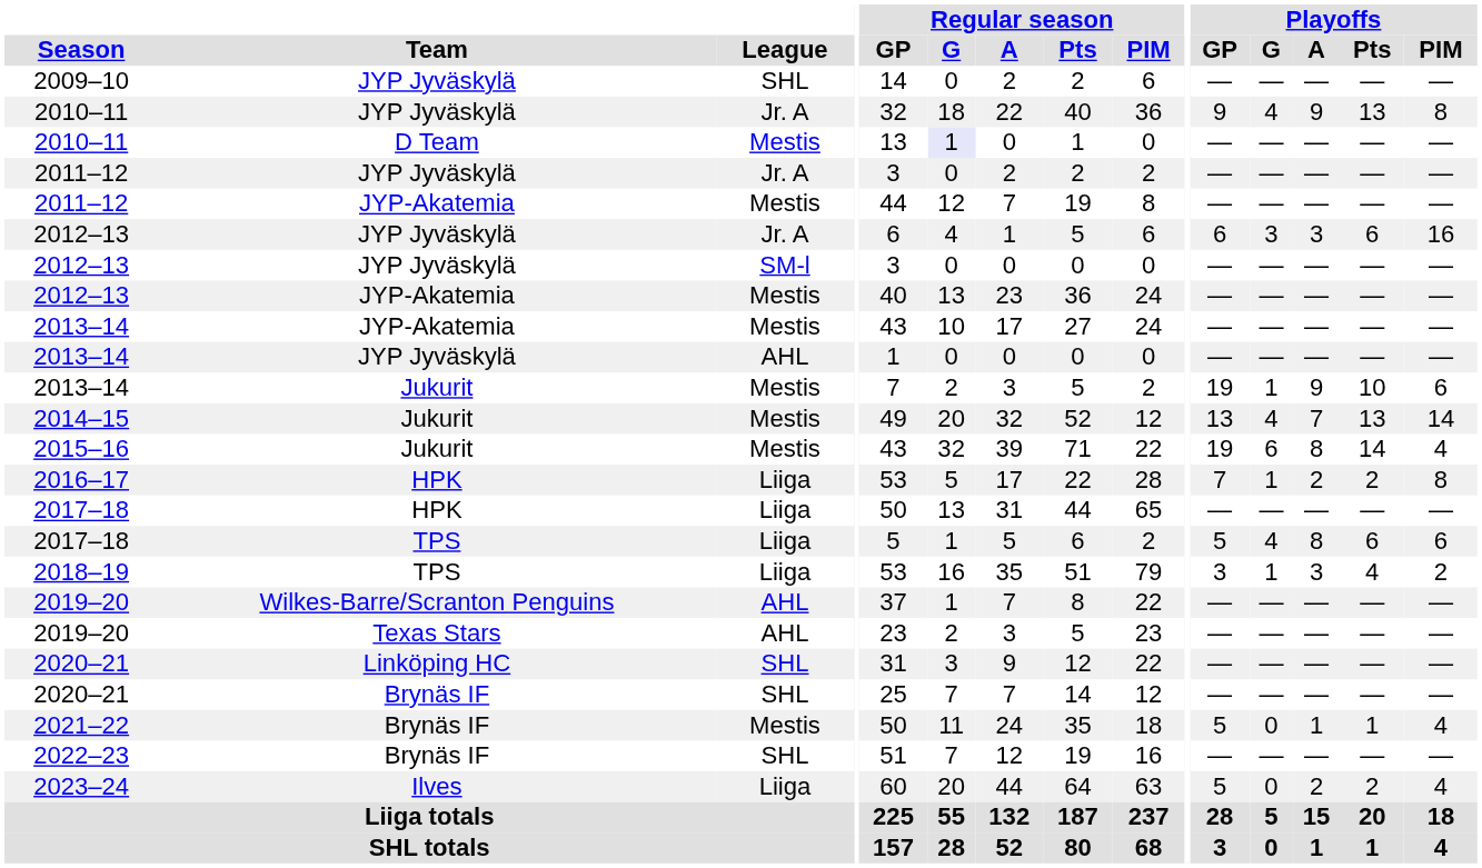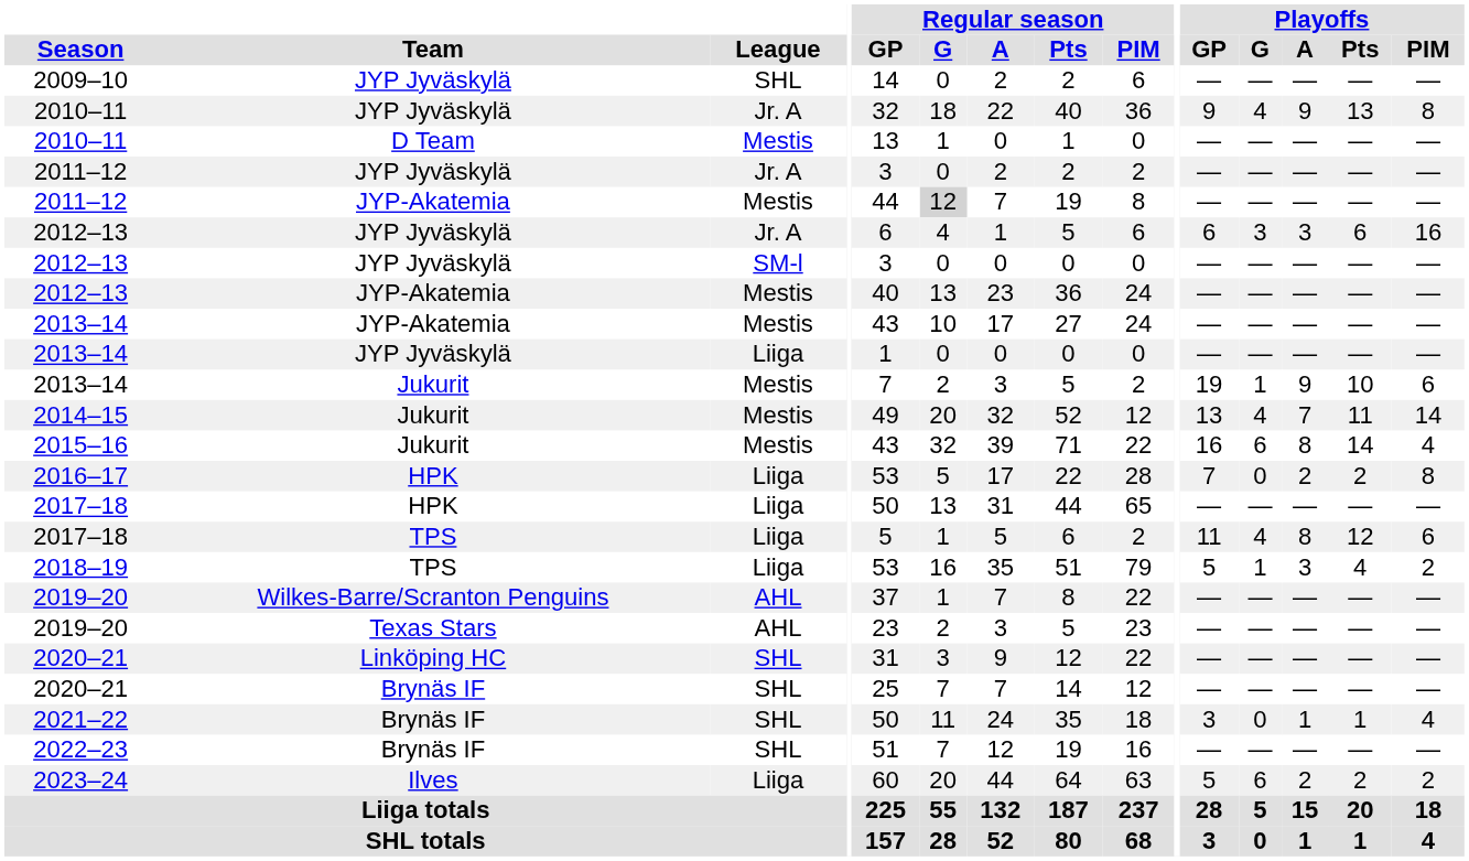 <table border="0" cellpadding="1" cellspacing="0" style="text-align:center; width:60em">
 <tr bgcolor="#e0e0e0">
 <th colspan="3" bgcolor="#ffffff"></th>
 <th rowspan="99" bgcolor="#ffffff"></th>
 <th colspan="5"><a href='#'>Regular season</a></th>
 <th rowspan="99" bgcolor="#ffffff"></th>
 <th colspan="5"><a href='#'>Playoffs</a></th>
 </tr>
 <tr bgcolor="#e0e0e0">
 <th><a href='#'>Season</a></th>
 <th>Team</th>
 <th>League</th>
 <th>GP</th>
 <th><a href='#'>G</a></th>
 <th><a href='#'>A</a></th>
 <th><a href='#'>Pts</a></th>
 <th><a href='#'>PIM</a></th>
 <th>GP</th>
 <th>G</th>
 <th>A</th>
 <th>Pts</th>
 <th>PIM</th>
 </tr>
 <tr>
 <td>2009–10</td>
 <td><a href='#'>JYP Jyväskylä</a></td>
 <td>SHL</td>
 <td>14</td>
 <td>0</td>
 <td>2</td>
 <td>2</td>
 <td>6</td>
 <td>—</td>
 <td>—</td>
 <td>—</td>
 <td>—</td>
 <td>—</td>
 </tr>
 <tr bgcolor="#f0f0f0">
 <td>2010–11</td>
 <td>JYP Jyväskylä</td>
 <td>Jr. A</td>
 <td>32</td>
 <td>18</td>
 <td>22</td>
 <td>40</td>
 <td>36</td>
 <td>9</td>
 <td>4</td>
 <td>9</td>
 <td>13</td>
 <td>8</td>
 </tr>
 <tr>
 <td><a href='#'>2010–11</a></td>
 <td><a href='#'>D Team</a></td>
 <td><a href='#'>Mestis</a></td>
 <td>13</td>
-<td style="background: lavender;">1</td>
+<td>1</td>
 <td>0</td>
 <td>1</td>
 <td>0</td>
 <td>—</td>
 <td>—</td>
 <td>—</td>
 <td>—</td>
 <td>—</td>
 </tr>
 <tr bgcolor="#f0f0f0">
 <td>2011–12</td>
 <td>JYP Jyväskylä</td>
 <td>Jr. A</td>
 <td>3</td>
 <td>0</td>
 <td>2</td>
 <td>2</td>
 <td>2</td>
 <td>—</td>
 <td>—</td>
 <td>—</td>
 <td>—</td>
 <td>—</td>
 </tr>
 <tr>
 <td><a href='#'>2011–12</a></td>
 <td><a href='#'>JYP-Akatemia</a></td>
 <td>Mestis</td>
 <td>44</td>
-<td>12</td>
+<td style="background: lightgrey;">12</td>
 <td>7</td>
 <td>19</td>
 <td>8</td>
 <td>—</td>
 <td>—</td>
 <td>—</td>
 <td>—</td>
 <td>—</td>
 </tr>
 <tr bgcolor="#f0f0f0">
 <td>2012–13</td>
 <td>JYP Jyväskylä</td>
 <td>Jr. A</td>
 <td>6</td>
 <td>4</td>
 <td>1</td>
 <td>5</td>
 <td>6</td>
 <td>6</td>
 <td>3</td>
 <td>3</td>
 <td>6</td>
 <td>16</td>
 </tr>
 <tr>
 <td><a href='#'>2012–13</a></td>
 <td>JYP Jyväskylä</td>
 <td><a href='#'>SM-l</a></td>
 <td>3</td>
 <td>0</td>
 <td>0</td>
 <td>0</td>
 <td>0</td>
 <td>—</td>
 <td>—</td>
 <td>—</td>
 <td>—</td>
 <td>—</td>
 </tr>
 <tr bgcolor="#f0f0f0">
 <td><a href='#'>2012–13</a></td>
 <td>JYP-Akatemia</td>
 <td>Mestis</td>
 <td>40</td>
 <td>13</td>
 <td>23</td>
 <td>36</td>
 <td>24</td>
 <td>—</td>
 <td>—</td>
 <td>—</td>
 <td>—</td>
 <td>—</td>
 </tr>
 <tr>
 <td><a href='#'>2013–14</a></td>
 <td>JYP-Akatemia</td>
 <td>Mestis</td>
 <td>43</td>
 <td>10</td>
 <td>17</td>
 <td>27</td>
 <td>24</td>
 <td>—</td>
 <td>—</td>
 <td>—</td>
 <td>—</td>
 <td>—</td>
 </tr>
 <tr bgcolor="#f0f0f0">
 <td><a href='#'>2013–14</a></td>
 <td>JYP Jyväskylä</td>
-<td>AHL</td>
+<td>Liiga</td>
 <td>1</td>
 <td>0</td>
 <td>0</td>
 <td>0</td>
 <td>0</td>
 <td>—</td>
 <td>—</td>
 <td>—</td>
 <td>—</td>
 <td>—</td>
 </tr>
 <tr>
 <td>2013–14</td>
 <td><a href='#'>Jukurit</a></td>
 <td>Mestis</td>
 <td>7</td>
 <td>2</td>
 <td>3</td>
 <td>5</td>
 <td>2</td>
 <td>19</td>
 <td>1</td>
 <td>9</td>
 <td>10</td>
 <td>6</td>
 </tr>
 <tr bgcolor="#f0f0f0">
 <td><a href='#'>2014–15</a></td>
 <td>Jukurit</td>
 <td>Mestis</td>
 <td>49</td>
 <td>20</td>
 <td>32</td>
 <td>52</td>
 <td>12</td>
 <td>13</td>
 <td>4</td>
 <td>7</td>
-<td>13</td>
+<td>11</td>
 <td>14</td>
 </tr>
 <tr>
 <td><a href='#'>2015–16</a></td>
 <td>Jukurit</td>
 <td>Mestis</td>
 <td>43</td>
 <td>32</td>
 <td>39</td>
 <td>71</td>
 <td>22</td>
-<td>19</td>
+<td>16</td>
 <td>6</td>
 <td>8</td>
 <td>14</td>
 <td>4</td>
 </tr>
 <tr bgcolor="#f0f0f0">
 <td><a href='#'>2016–17</a></td>
 <td><a href='#'>HPK</a></td>
 <td>Liiga</td>
 <td>53</td>
 <td>5</td>
 <td>17</td>
 <td>22</td>
 <td>28</td>
 <td>7</td>
-<td>1</td>
+<td>0</td>
 <td>2</td>
 <td>2</td>
 <td>8</td>
 </tr>
 <tr>
 <td><a href='#'>2017–18</a></td>
 <td>HPK</td>
 <td>Liiga</td>
 <td>50</td>
 <td>13</td>
 <td>31</td>
 <td>44</td>
 <td>65</td>
 <td>—</td>
 <td>—</td>
 <td>—</td>
 <td>—</td>
 <td>—</td>
 </tr>
 <tr bgcolor="#f0f0f0">
 <td>2017–18</td>
 <td><a href='#'>TPS</a></td>
 <td>Liiga</td>
 <td>5</td>
 <td>1</td>
 <td>5</td>
 <td>6</td>
 <td>2</td>
-<td>5</td>
+<td>11</td>
 <td>4</td>
 <td>8</td>
-<td>6</td>
+<td>12</td>
 <td>6</td>
 </tr>
 <tr>
 <td><a href='#'>2018–19</a></td>
 <td>TPS</td>
 <td>Liiga</td>
 <td>53</td>
 <td>16</td>
 <td>35</td>
 <td>51</td>
 <td>79</td>
-<td>3</td>
+<td>5</td>
 <td>1</td>
 <td>3</td>
 <td>4</td>
 <td>2</td>
 </tr>
 <tr bgcolor="#f0f0f0">
 <td><a href='#'>2019–20</a></td>
 <td><a href='#'>Wilkes-Barre/Scranton Penguins</a></td>
 <td><a href='#'>AHL</a></td>
 <td>37</td>
 <td>1</td>
 <td>7</td>
 <td>8</td>
 <td>22</td>
 <td>—</td>
 <td>—</td>
 <td>—</td>
 <td>—</td>
 <td>—</td>
 </tr>
 <tr>
 <td>2019–20</td>
 <td><a href='#'>Texas Stars</a></td>
 <td>AHL</td>
 <td>23</td>
 <td>2</td>
 <td>3</td>
 <td>5</td>
 <td>23</td>
 <td>—</td>
 <td>—</td>
 <td>—</td>
 <td>—</td>
 <td>—</td>
 </tr>
 <tr bgcolor="#f0f0f0">
 <td><a href='#'>2020–21</a></td>
 <td><a href='#'>Linköping HC</a></td>
 <td><a href='#'>SHL</a></td>
 <td>31</td>
 <td>3</td>
 <td>9</td>
 <td>12</td>
 <td>22</td>
 <td>—</td>
 <td>—</td>
 <td>—</td>
 <td>—</td>
 <td>—</td>
 </tr>
 <tr>
 <td>2020–21</td>
 <td><a href='#'>Brynäs IF</a></td>
 <td>SHL</td>
 <td>25</td>
 <td>7</td>
 <td>7</td>
 <td>14</td>
 <td>12</td>
 <td>—</td>
 <td>—</td>
 <td>—</td>
 <td>—</td>
 <td>—</td>
 </tr>
 <tr bgcolor="#f0f0f0">
 <td><a href='#'>2021–22</a></td>
 <td>Brynäs IF</td>
-<td>Mestis</td>
+<td>SHL</td>
 <td>50</td>
 <td>11</td>
 <td>24</td>
 <td>35</td>
 <td>18</td>
-<td>5</td>
+<td>3</td>
 <td>0</td>
 <td>1</td>
 <td>1</td>
 <td>4</td>
 </tr>
 <tr>
 <td><a href='#'>2022–23</a></td>
 <td>Brynäs IF</td>
 <td>SHL</td>
 <td>51</td>
 <td>7</td>
 <td>12</td>
 <td>19</td>
 <td>16</td>
 <td>—</td>
 <td>—</td>
 <td>—</td>
 <td>—</td>
 <td>—</td>
 </tr>
 <tr bgcolor="#f0f0f0">
 <td><a href='#'>2023–24</a></td>
 <td><a href='#'>Ilves</a></td>
 <td>Liiga</td>
 <td>60</td>
 <td>20</td>
 <td>44</td>
 <td>64</td>
 <td>63</td>
 <td>5</td>
-<td>0</td>
+<td>6</td>
 <td>2</td>
 <td>2</td>
-<td>4</td>
+<td>2</td>
 </tr>
 <tr bgcolor="#e0e0e0">
 <th colspan="3">Liiga totals</th>
 <th>225</th>
 <th>55</th>
 <th>132</th>
 <th>187</th>
 <th>237</th>
 <th>28</th>
 <th>5</th>
 <th>15</th>
 <th>20</th>
 <th>18</th>
 </tr>
 <tr bgcolor="#e0e0e0">
 <th colspan="3">SHL totals</th>
 <th>157</th>
 <th>28</th>
 <th>52</th>
 <th>80</th>
 <th>68</th>
 <th>3</th>
 <th>0</th>
 <th>1</th>
 <th>1</th>
 <th>4</th>
 </tr>
 </table>
